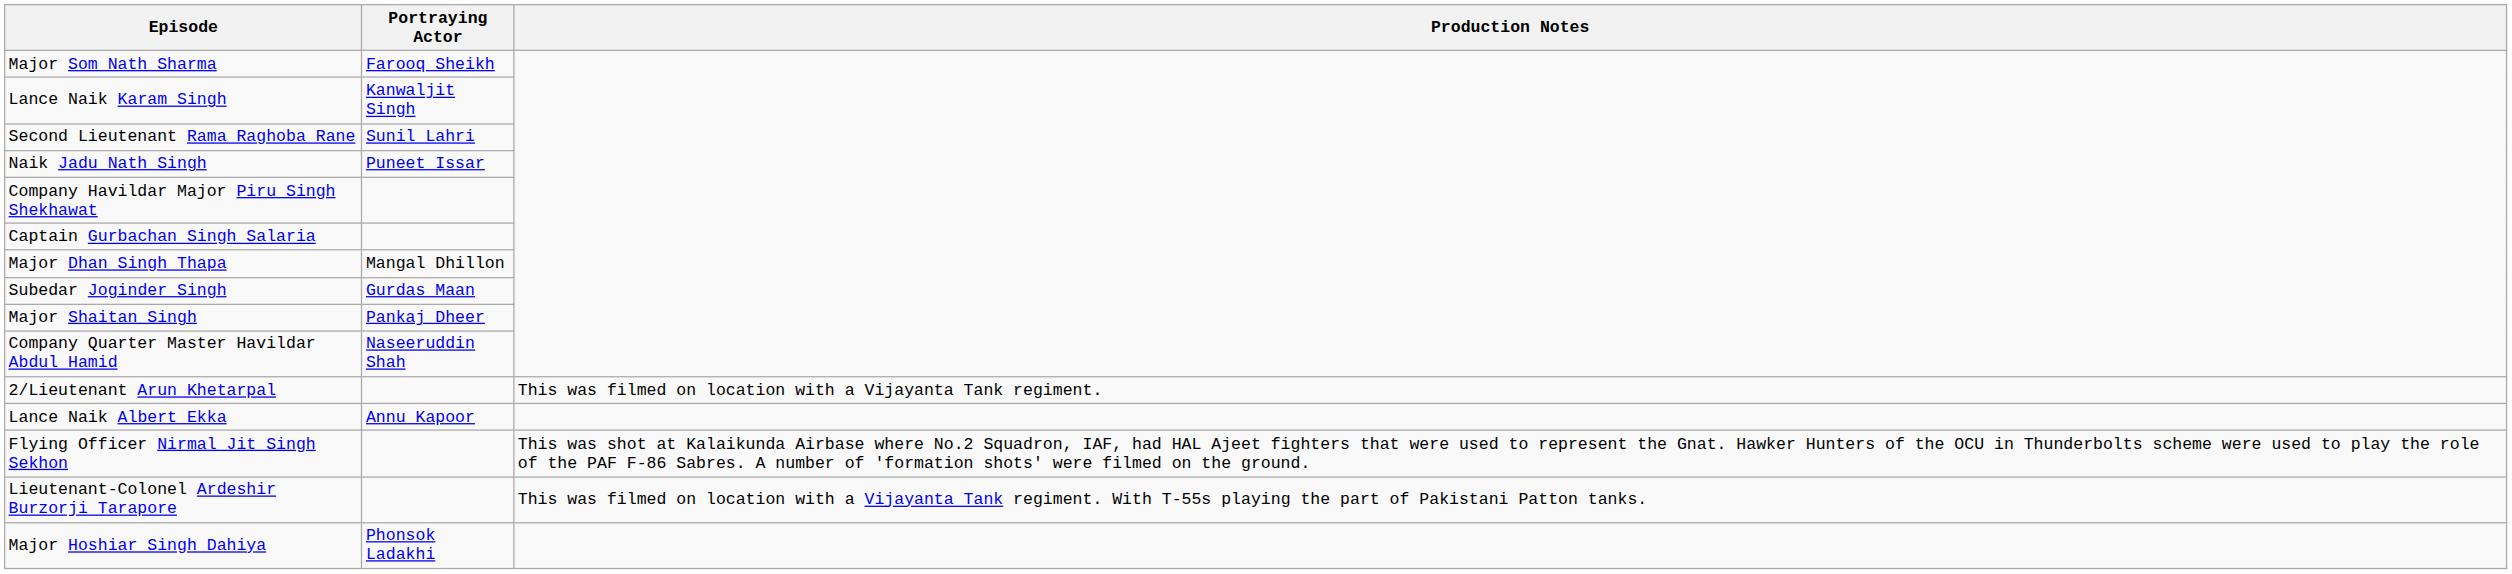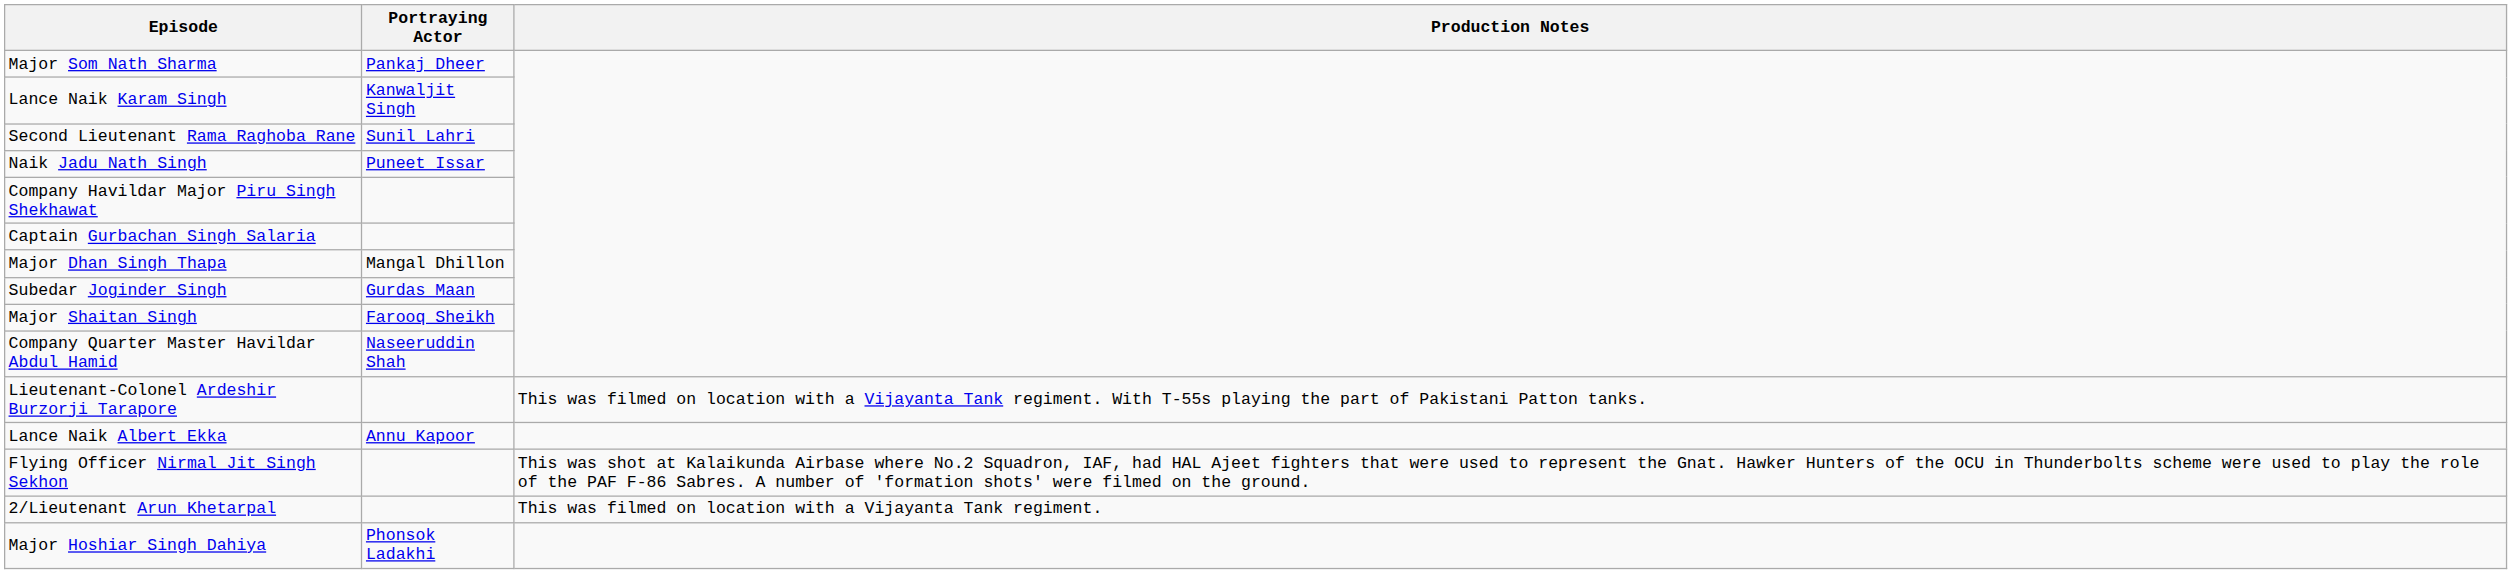 <table class="wikitable sortable">
 <tr>
 <th>Episode</th>
 <th>Portraying Actor</th>
 <th>Production Notes</th>
 </tr>
 <tr>
 <td>Major <a href='#'>Som Nath Sharma</a></td>
-<td><a href='#'>Farooq Sheikh</a></td>
+<td><a href='#'>Pankaj Dheer</a></td>
 </tr>
 <tr>
 <td>Lance Naik <a href='#'>Karam Singh</a></td>
 <td><a href='#'>Kanwaljit Singh</a></td>
 </tr>
 <tr>
 <td>Second Lieutenant <a href='#'>Rama Raghoba Rane</a></td>
 <td><a href='#'>Sunil Lahri</a></td>
 </tr>
 <tr>
 <td>Naik <a href='#'>Jadu Nath Singh</a></td>
 <td><a href='#'>Puneet Issar</a></td>
 </tr>
 <tr>
 <td>Company Havildar Major <a href='#'>Piru Singh Shekhawat</a></td>
 <td></td>
 </tr>
 <tr>
 <td>Captain <a href='#'>Gurbachan Singh Salaria</a></td>
 <td></td>
 </tr>
 <tr>
 <td>Major <a href='#'>Dhan Singh Thapa</a></td>
 <td>Mangal Dhillon</td>
 </tr>
 <tr>
 <td>Subedar <a href='#'>Joginder Singh</a></td>
 <td><a href='#'>Gurdas Maan</a></td>
 </tr>
 <tr>
 <td>Major <a href='#'>Shaitan Singh</a></td>
-<td><a href='#'>Pankaj Dheer</a></td>
+<td><a href='#'>Farooq Sheikh</a></td>
 </tr>
 <tr>
 <td>Company Quarter Master Havildar <a href='#'>Abdul Hamid</a></td>
 <td><a href='#'>Naseeruddin Shah</a></td>
 </tr>
 <tr>
-<td>2/Lieutenant <a href='#'>Arun Khetarpal</a></td>
+<td>Lieutenant-Colonel <a href='#'>Ardeshir Burzorji Tarapore</a></td>
 <td></td>
-<td>This was filmed on location with a Vijayanta Tank regiment.</td>
+<td>This was filmed on location with a <a href='#'>Vijayanta Tank</a> regiment. With T-55s playing the part of Pakistani Patton tanks.</td>
 </tr>
 <tr>
 <td>Lance Naik <a href='#'>Albert Ekka</a></td>
 <td><a href='#'>Annu Kapoor</a></td>
 </tr>
 <tr>
 <td>Flying Officer <a href='#'>Nirmal Jit Singh Sekhon</a></td>
 <td></td>
 <td>This was shot at Kalaikunda Airbase where No.2 Squadron, IAF, had HAL Ajeet fighters that were used to represent the Gnat.  Hawker Hunters of the OCU in Thunderbolts scheme were used to play the role of the PAF F-86 Sabres. A number of 'formation shots' were filmed on the ground.</td>
 </tr>
 <tr>
-<td>Lieutenant-Colonel <a href='#'>Ardeshir Burzorji Tarapore</a></td>
+<td>2/Lieutenant <a href='#'>Arun Khetarpal</a></td>
 <td></td>
-<td>This was filmed on location with a <a href='#'>Vijayanta Tank</a> regiment. With T-55s playing the part of Pakistani Patton tanks.</td>
+<td>This was filmed on location with a Vijayanta Tank regiment.</td>
 </tr>
 <tr>
 <td>Major <a href='#'>Hoshiar Singh Dahiya</a></td>
 <td><a href='#'>Phonsok Ladakhi</a></td>
 </tr>
 </table>
